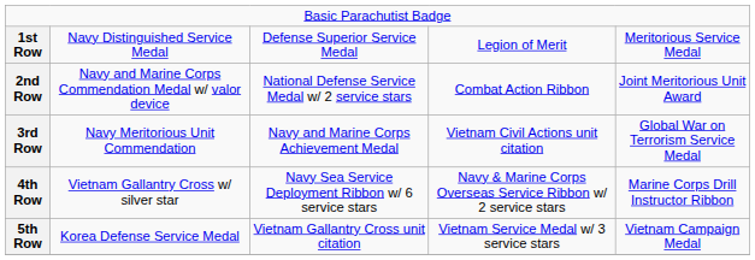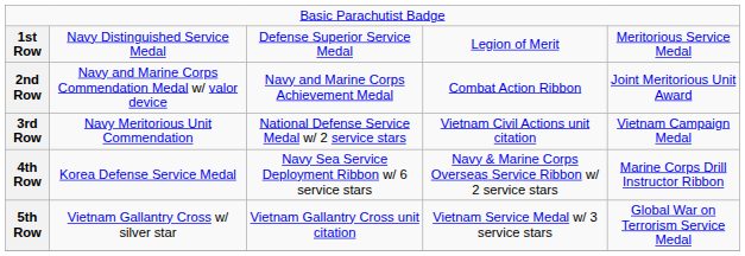 <table class="wikitable" style="margin:1em auto; text-align:center;">
 <tr>
 <td colspan="5"><a href='#'>Basic Parachutist Badge</a></td>
 </tr>
 <tr>
 <th>1st Row</th>
 <td><a href='#'>Navy Distinguished Service Medal</a></td>
 <td><a href='#'>Defense Superior Service Medal</a></td>
 <td><a href='#'>Legion of Merit</a></td>
 <td><a href='#'>Meritorious Service Medal</a></td>
 </tr>
 <tr>
 <th>2nd Row</th>
 <td><a href='#'>Navy and Marine Corps Commendation Medal</a> w/ <a href='#'>valor device</a></td>
-<td><a href='#'>National Defense Service Medal</a> w/ 2 <a href='#'>service stars</a></td>
+<td><a href='#'>Navy and Marine Corps Achievement Medal</a></td>
 <td><a href='#'>Combat Action Ribbon</a></td>
 <td><a href='#'>Joint Meritorious Unit Award</a></td>
 </tr>
 <tr>
 <th>3rd Row</th>
 <td><a href='#'>Navy Meritorious Unit Commendation</a></td>
-<td><a href='#'>Navy and Marine Corps Achievement Medal</a></td>
+<td><a href='#'>National Defense Service Medal</a> w/ 2 <a href='#'>service stars</a></td>
 <td><a href='#'>Vietnam Civil Actions unit citation</a></td>
-<td><a href='#'>Global War on Terrorism Service Medal</a></td>
+<td><a href='#'>Vietnam Campaign Medal</a></td>
 </tr>
 <tr>
 <th>4th Row</th>
-<td><a href='#'>Vietnam Gallantry Cross</a> w/ silver star</td>
+<td><a href='#'>Korea Defense Service Medal</a></td>
 <td><a href='#'>Navy Sea Service Deployment Ribbon</a> w/ 6 service stars</td>
 <td><a href='#'>Navy & Marine Corps Overseas Service Ribbon</a> w/ 2 service stars</td>
 <td><a href='#'>Marine Corps Drill Instructor Ribbon</a></td>
 </tr>
 <tr>
 <th>5th Row</th>
-<td><a href='#'>Korea Defense Service Medal</a></td>
+<td><a href='#'>Vietnam Gallantry Cross</a> w/ silver star</td>
 <td><a href='#'>Vietnam Gallantry Cross unit citation</a></td>
 <td><a href='#'>Vietnam Service Medal</a> w/ 3 service stars</td>
-<td><a href='#'>Vietnam Campaign Medal</a></td>
+<td><a href='#'>Global War on Terrorism Service Medal</a></td>
 </tr>
 <tr>
 </tr>
 </table>
